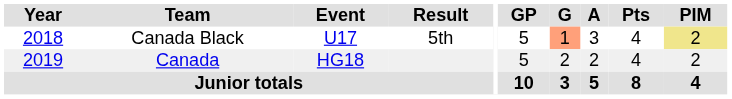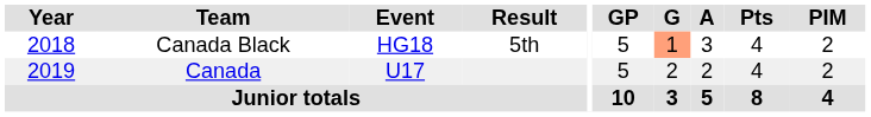 <table border="0" cellpadding="1" cellspacing="0" ID="Table3" style="text-align:center; width:40em">
 <tr bgcolor="#e0e0e0">
 <th>Year</th>
 <th>Team</th>
 <th>Event</th>
 <th>Result</th>
 <th rowspan="99" bgcolor="#ffffff"></th>
 <th>GP</th>
 <th>G</th>
 <th>A</th>
 <th>Pts</th>
 <th>PIM</th>
 </tr>
 <tr>
 <td><a href='#'>2018</a></td>
 <td>Canada Black</td>
-<td><a href='#'>U17</a></td>
+<td><a href='#'>HG18</a></td>
 <td>5th</td>
 <td>5</td>
 <td style="background: lightsalmon;">1</td>
 <td>3</td>
 <td>4</td>
-<td style="background: khaki;">2</td>
+<td>2</td>
 </tr>
 <tr bgcolor="#f0f0f0">
 <td><a href='#'>2019</a></td>
 <td><a href='#'>Canada</a></td>
-<td><a href='#'>HG18</a></td>
+<td><a href='#'>U17</a></td>
 <td></td>
 <td>5</td>
 <td>2</td>
 <td>2</td>
 <td>4</td>
 <td>2</td>
 </tr>
 <tr bgcolor="#e0e0e0">
 <th colspan="4">Junior totals</th>
 <th>10</th>
 <th>3</th>
 <th>5</th>
 <th>8</th>
 <th>4</th>
 </tr>
 </table>
